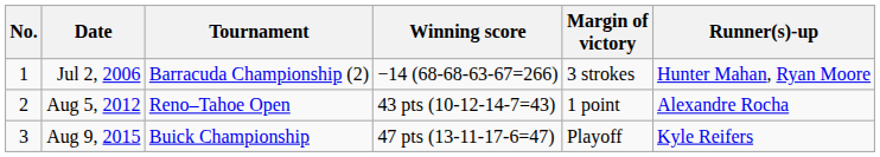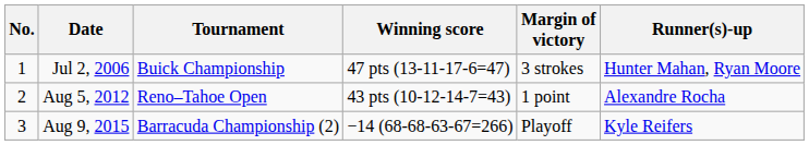 <table class="wikitable" style="font-size:95%;">
 <tr>
 <th>No.</th>
 <th>Date</th>
 <th>Tournament</th>
 <th>Winning score</th>
 <th>Margin of<br>victory</th>
 <th>Runner(s)-up</th>
 </tr>
 <tr>
 <td align=center>1</td>
 <td align=right>Jul 2, <a href='#'>2006</a></td>
-<td><a href='#'>Barracuda Championship</a> (2)</td>
-<td>−14 (68-68-63-67=266)</td>
+<td><a href='#'>Buick Championship</a></td>
+<td>47 pts (13-11-17-6=47)</td>
 <td>3 strokes</td>
 <td> <a href='#'>Hunter Mahan</a>,  <a href='#'>Ryan Moore</a></td>
 </tr>
 <tr>
 <td align=center>2</td>
 <td align=right>Aug 5, <a href='#'>2012</a></td>
 <td><a href='#'>Reno–Tahoe Open</a></td>
 <td>43 pts (10-12-14-7=43)</td>
 <td>1 point</td>
 <td> <a href='#'>Alexandre Rocha</a></td>
 </tr>
 <tr>
 <td align=center>3</td>
 <td align=right>Aug 9, <a href='#'>2015</a></td>
-<td><a href='#'>Buick Championship</a></td>
-<td>47 pts (13-11-17-6=47)</td>
+<td><a href='#'>Barracuda Championship</a> (2)</td>
+<td>−14 (68-68-63-67=266)</td>
 <td>Playoff</td>
 <td> <a href='#'>Kyle Reifers</a></td>
 </tr>
 </table>
